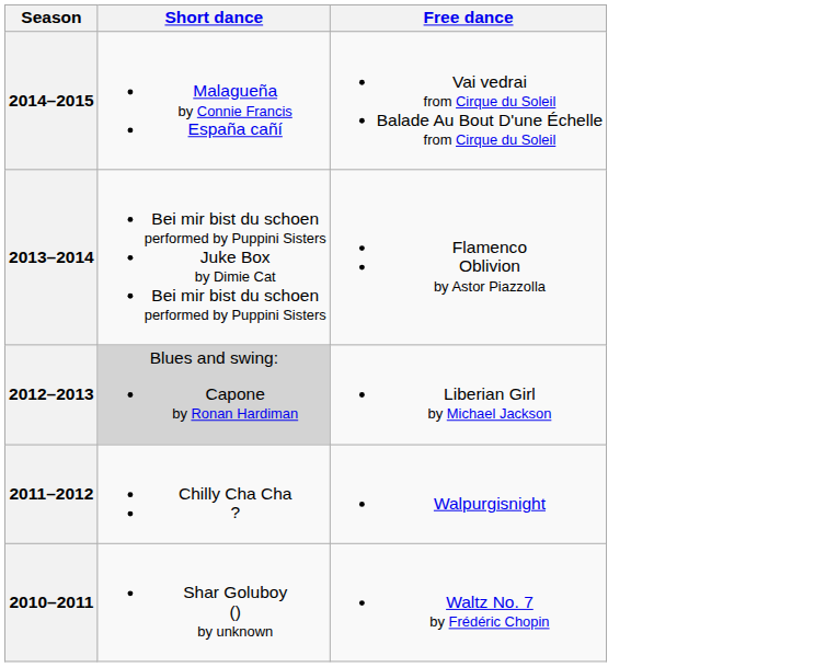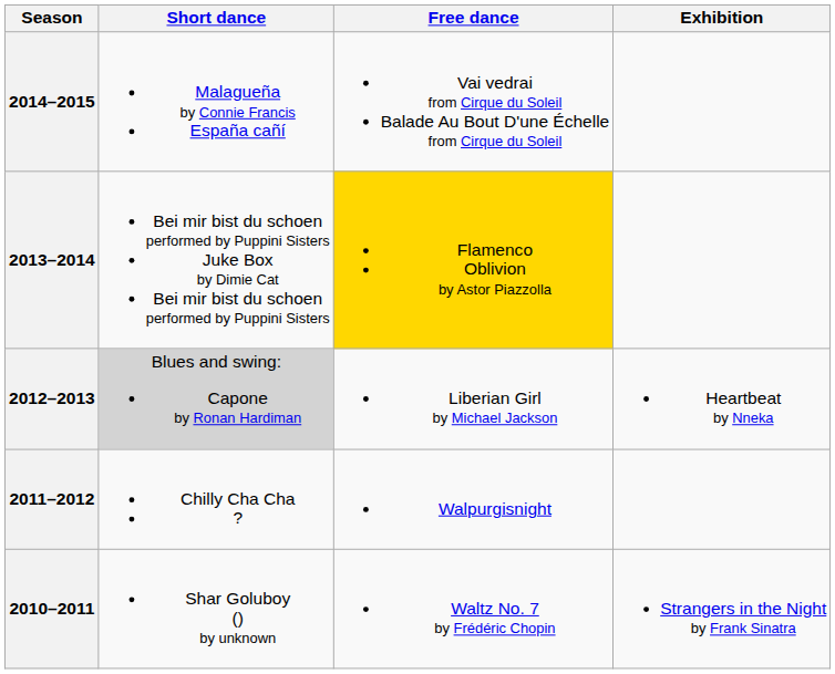 <table class="wikitable" style="text-align:center">
 <tr>
 <th>Season</th>
 <th><a href='#'>Short dance</a></th>
 <th><a href='#'>Free dance</a></th>
+<th>Exhibition</th>
 </tr>
 <tr>
 <th>2014–2015 <br></th>
 <td><br><ul><li><a href='#'>Malagueña</a> <br><small> by <a href='#'>Connie Francis</a> </small></li><li><a href='#'>España cañí</a></li></ul></td>
 <td><br><ul><li>Vai vedrai <br><small> from <a href='#'>Cirque du Soleil</a> </small></li><li>Balade Au Bout D'une Échelle <br><small> from <a href='#'>Cirque du Soleil</a> </small></li></ul></td>
+<td></td>
 </tr>
 <tr>
 <th>2013–2014 <br></th>
 <td><br><ul><li>Bei mir bist du schoen <br><small> performed by Puppini Sisters </small></li><li>Juke Box <br><small> by Dimie Cat </small></li><li>Bei mir bist du schoen <br><small> performed by Puppini Sisters </small></li></ul></td>
-<td><br><ul><li>Flamenco</li><li>Oblivion <br><small> by Astor Piazzolla </small></li></ul></td>
+<td style="background: gold;"><br><ul><li>Flamenco</li><li>Oblivion <br><small> by Astor Piazzolla </small></li></ul></td>
+<td></td>
 </tr>
 <tr>
 <th>2012–2013 <br></th>
 <td style="background: lightgrey;">Blues and swing:<br><ul><li>Capone <br><small> by <a href='#'>Ronan Hardiman</a> </small></li></ul></td>
 <td><br><ul><li>Liberian Girl <br><small> by <a href='#'>Michael Jackson</a> </small></li></ul></td>
+<td><br><ul><li>Heartbeat <br><small> by <a href='#'>Nneka</a> </small></li></ul></td>
 </tr>
 <tr>
 <th>2011–2012 <br></th>
 <td><br><ul><li>Chilly Cha Cha</li><li>?</li></ul></td>
 <td><br><ul><li><a href='#'>Walpurgisnight</a></li></ul></td>
+<td></td>
 </tr>
 <tr>
 <th>2010–2011 <br></th>
 <td><br><ul><li>Shar Goluboy <br> () <br><small> by unknown </small></li></ul></td>
 <td><br><ul><li><a href='#'>Waltz No. 7</a> <br><small> by <a href='#'>Frédéric Chopin</a> </small></li></ul></td>
+<td><br><ul><li><a href='#'>Strangers in the Night</a> <br><small> by <a href='#'>Frank Sinatra</a> </small></li></ul></td>
 </tr>
 </table>
